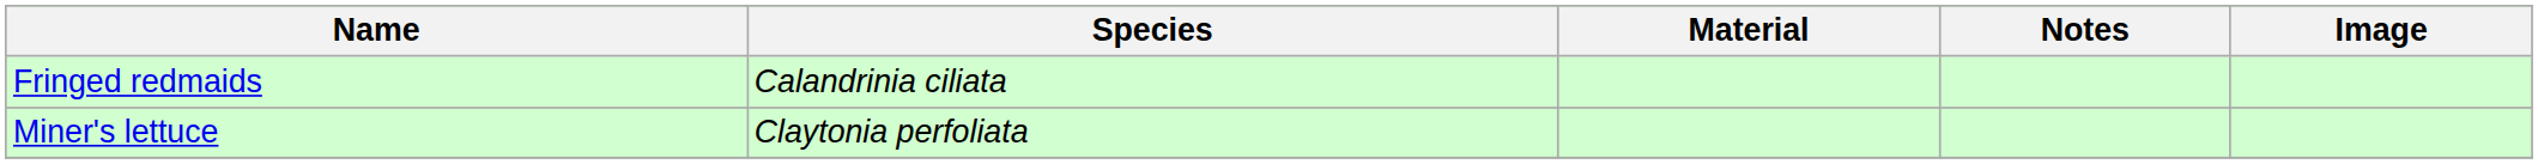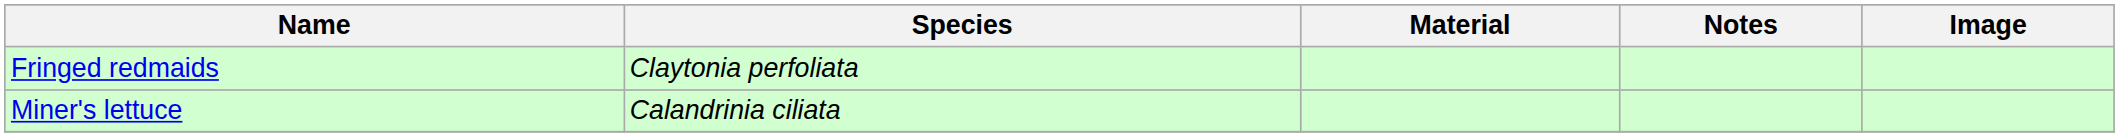 <table class="wikitable" align="center" width="100%" style="background:#D1FFCF;">
 <tr>
 <th>Name</th>
 <th>Species</th>
 <th>Material</th>
 <th>Notes</th>
 <th>Image</th>
 </tr>
 <tr>
 <td><a href='#'>Fringed redmaids</a></td>
-<td><em>Calandrinia ciliata</em></td>
+<td><em>Claytonia perfoliata</em></td>
 <td></td>
 <td></td>
 <td></td>
 </tr>
 <tr>
 <td><a href='#'>Miner's lettuce</a></td>
-<td><em>Claytonia perfoliata</em></td>
+<td><em>Calandrinia ciliata</em></td>
 <td></td>
 <td></td>
 <td></td>
 </tr>
 <tr>
 </tr>
 </table>
